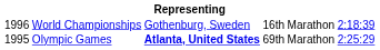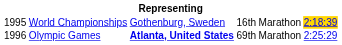 <table>
 <tr>
 <th colspan="6">Representing </th>
 </tr>
 <tr>
-<td>1996</td>
+<td>1995</td>
 <td><a href='#'>World Championships</a></td>
 <td><a href='#'>Gothenburg, Sweden</a></td>
 <td>16th</td>
 <td>Marathon</td>
-<td><a href='#'>2:18:39</a></td>
+<td style="background: gold;"><a href='#'>2:18:39</a></td>
 </tr>
 <tr>
-<td>1995</td>
+<td>1996</td>
 <td><a href='#'>Olympic Games</a></td>
 <td><strong><a href='#'>Atlanta, United States</a></strong></td>
 <td>69th</td>
 <td>Marathon</td>
 <td><a href='#'>2:25:29</a></td>
 </tr>
 </table>
